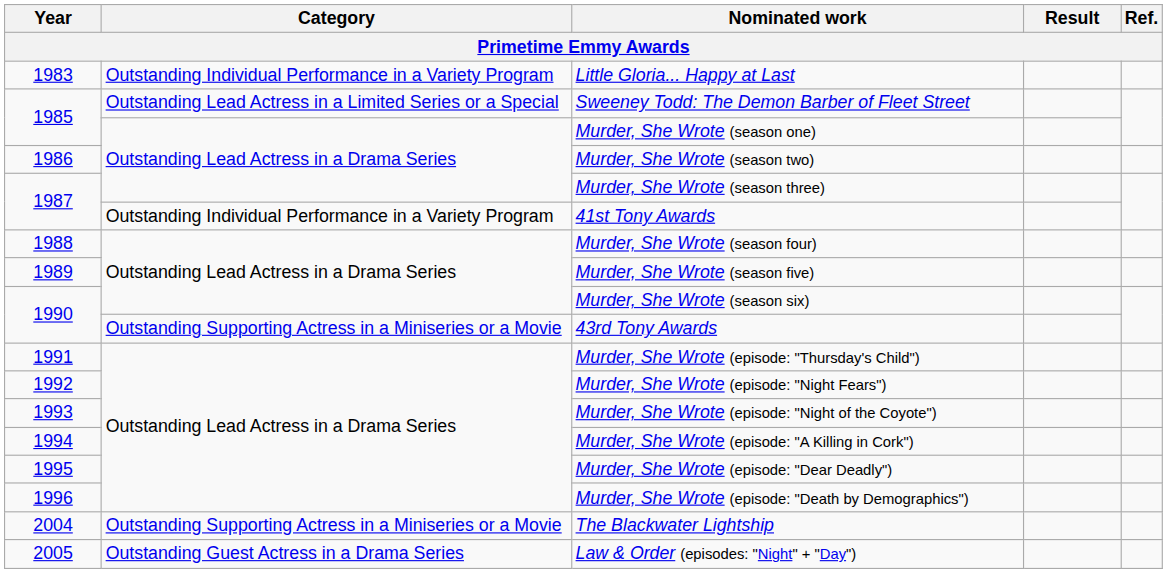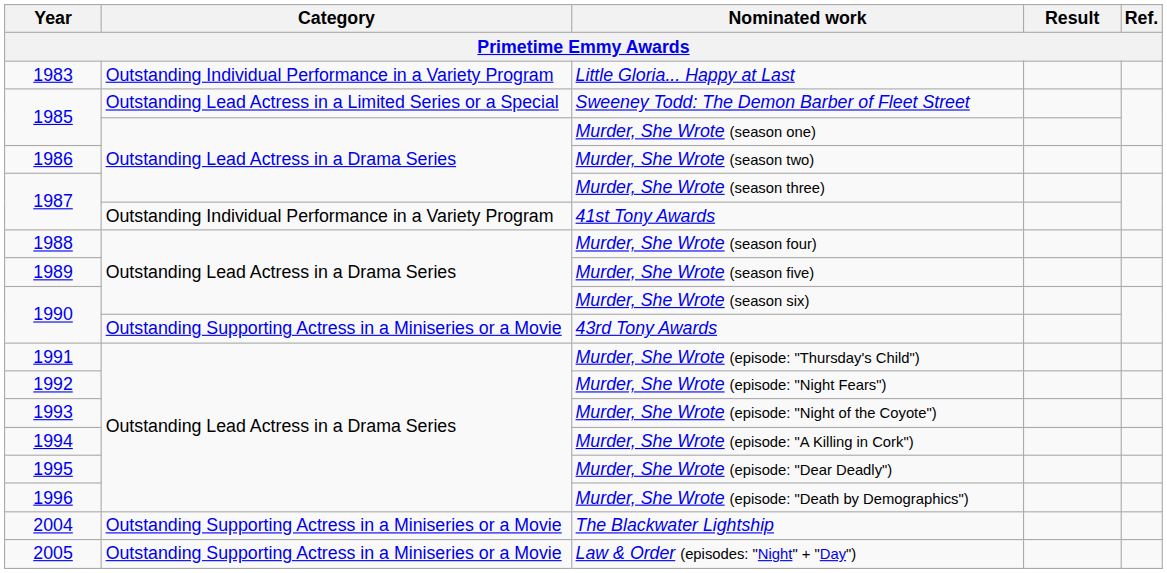 <table class=wikitable>
 <tr>
 <th scope="col" style="width:5em;">Year</th>
 <th scope="col" style="width:26em;">Category</th>
 <th scope="col" style="width:25em;">Nominated work</th>
 <th scope="col" style="width:5em;">Result</th>
 <th>Ref.</th>
 </tr>
 <tr>
 <th colspan=5><a href='#'>Primetime Emmy Awards</a></th>
 </tr>
 <tr>
 <td style="text-align:center;"><a href='#'>1983</a></td>
 <td><a href='#'>Outstanding Individual Performance in a Variety Program</a></td>
 <td><em><a href='#'>Little Gloria... Happy at Last</a></em></td>
 <td></td>
 <td style="text-align:center;"></td>
 </tr>
 <tr>
 <td rowspan=2, style="text-align:center;"><a href='#'>1985</a></td>
 <td><a href='#'>Outstanding Lead Actress in a Limited Series or a Special</a></td>
 <td><em><a href='#'>Sweeney Todd: The Demon Barber of Fleet Street</a></em></td>
 <td></td>
 <td rowspan=2, style="text-align:center;"></td>
 </tr>
 <tr>
 <td rowspan="3"><a href='#'>Outstanding Lead Actress in a Drama Series</a></td>
 <td><em><a href='#'>Murder, She Wrote</a></em> <small> (season one) </small></td>
 <td></td>
 </tr>
 <tr>
 <td style="text-align:center;"><a href='#'>1986</a></td>
 <td><em><a href='#'>Murder, She Wrote</a></em> <small> (season two) </small></td>
 <td></td>
 <td style="text-align:center;"></td>
 </tr>
 <tr>
 <td rowspan=2, style="text-align:center;"><a href='#'>1987</a></td>
 <td><em><a href='#'>Murder, She Wrote</a></em> <small> (season three) </small></td>
 <td></td>
 <td rowspan=2, style="text-align:center;"></td>
 </tr>
 <tr>
 <td>Outstanding Individual Performance in a Variety Program</td>
 <td><em><a href='#'>41st Tony Awards</a></em></td>
 <td></td>
 </tr>
 <tr>
 <td style="text-align:center;"><a href='#'>1988</a></td>
 <td rowspan="3">Outstanding Lead Actress in a Drama Series</td>
 <td><em><a href='#'>Murder, She Wrote</a></em> <small> (season four) </small></td>
 <td></td>
 <td style="text-align:center;"></td>
 </tr>
 <tr>
 <td style="text-align:center;"><a href='#'>1989</a></td>
 <td><em><a href='#'>Murder, She Wrote</a></em> <small> (season five) </small></td>
 <td></td>
 <td style="text-align:center;"></td>
 </tr>
 <tr>
 <td rowspan="2", style="text-align:center;"><a href='#'>1990</a></td>
 <td><em><a href='#'>Murder, She Wrote</a></em> <small> (season six) </small></td>
 <td></td>
 <td rowspan=2, style="text-align:center;"></td>
 </tr>
 <tr>
 <td><a href='#'>Outstanding Supporting Actress in a Miniseries or a Movie</a></td>
 <td><em><a href='#'>43rd Tony Awards</a></em></td>
 <td></td>
 </tr>
 <tr>
 <td style="text-align:center;"><a href='#'>1991</a></td>
 <td rowspan="6">Outstanding Lead Actress in a Drama Series</td>
 <td><em><a href='#'>Murder, She Wrote</a></em> <small> (episode: "Thursday's Child") </small></td>
 <td></td>
 <td style="text-align:center;"></td>
 </tr>
 <tr>
 <td style="text-align:center;"><a href='#'>1992</a></td>
 <td><em><a href='#'>Murder, She Wrote</a></em> <small> (episode: "Night Fears") </small></td>
 <td></td>
 <td style="text-align:center;"></td>
 </tr>
 <tr>
 <td style="text-align:center;"><a href='#'>1993</a></td>
 <td><em><a href='#'>Murder, She Wrote</a></em> <small> (episode: "Night of the Coyote") </small></td>
 <td></td>
 <td style="text-align:center;"></td>
 </tr>
 <tr>
 <td style="text-align:center;"><a href='#'>1994</a></td>
 <td><em><a href='#'>Murder, She Wrote</a></em> <small> (episode: "A Killing in Cork") </small></td>
 <td></td>
 <td style="text-align:center;"></td>
 </tr>
 <tr>
 <td style="text-align:center;"><a href='#'>1995</a></td>
 <td><em><a href='#'>Murder, She Wrote</a></em> <small> (episode: "Dear Deadly") </small></td>
 <td></td>
 <td style="text-align:center;"></td>
 </tr>
 <tr>
 <td style="text-align:center;"><a href='#'>1996</a></td>
 <td><em><a href='#'>Murder, She Wrote</a></em> <small> (episode: "Death by Demographics") </small></td>
 <td></td>
 <td style="text-align:center;"></td>
 </tr>
 <tr>
 <td style="text-align:center;"><a href='#'>2004</a></td>
 <td><a href='#'>Outstanding Supporting Actress in a Miniseries or a Movie</a></td>
 <td><em><a href='#'>The Blackwater Lightship</a></em></td>
 <td></td>
 <td style="text-align:center;"></td>
 </tr>
 <tr>
 <td style="text-align:center;"><a href='#'>2005</a></td>
-<td><a href='#'>Outstanding Guest Actress in a Drama Series</a></td>
+<td><a href='#'>Outstanding Supporting Actress in a Miniseries or a Movie</a></td>
 <td><em><a href='#'>Law & Order</a></em> <small> (episodes: "<a href='#'>Night</a>" +  "<a href='#'>Day</a>") </small></td>
 <td></td>
 <td style="text-align:center;"></td>
 </tr>
 </table>
